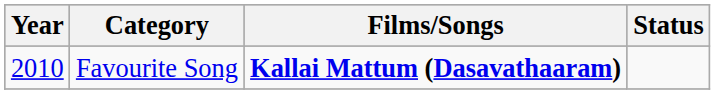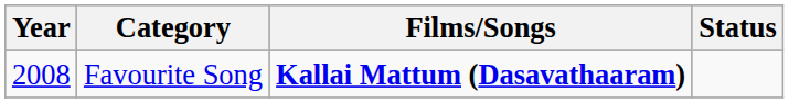 <table class="wikitable">
 <tr>
 <th>Year</th>
 <th>Category</th>
 <th>Films/Songs</th>
 <th>Status</th>
 </tr>
 <tr>
-<td><a href='#'>2010</a></td>
+<td><a href='#'>2008</a></td>
 <td><a href='#'>Favourite Song</a></td>
 <td><strong><a href='#'>Kallai Mattum</a> (<a href='#'>Dasavathaaram</a>)</strong></td>
 <td></td>
 </tr>
 </table>
